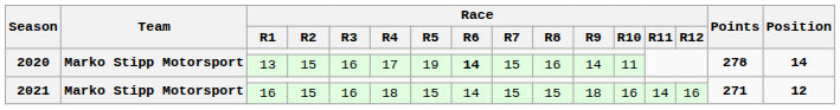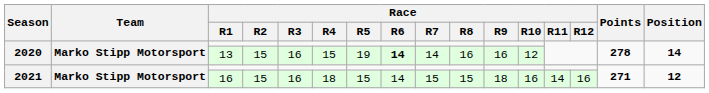 <table class="wikitable" style="text-align:center; font-size:85%;">
 <tr>
 <th rowspan="2">Season</th>
 <th rowspan="2">Team</th>
 <th colspan="12">Race</th>
 <th rowspan="2"><strong>Points</strong></th>
 <th rowspan="2">Position</th>
 </tr>
 <tr>
 <th style="width:2.5em">R1</th>
 <th style="width:2.5em">R2</th>
 <th style="width:2.5em">R3</th>
 <th style="width:2.5em">R4</th>
 <th style="width:2.5em">R5</th>
 <th style="width:2.5em">R6</th>
 <th style="width:2.5em">R7</th>
 <th style="width:2.5em">R8</th>
 <th style="width:2.5em">R9</th>
 <th>R10</th>
 <th>R11</th>
 <th>R12</th>
 </tr>
 <tr>
 <th rowspan="2">2020</th>
 <th rowspan="2">Marko Stipp Motorsport</th>
 <td colspan="2"></td>
 <td colspan="2"></td>
 <td colspan="2"></td>
 <td colspan="2"></td>
 <td colspan="2"></td>
 <td colspan="2" rowspan="2"></td>
 <td rowspan="2"><strong>278</strong></td>
 <td rowspan="2"><strong>14</strong></td>
 </tr>
 <tr>
 <td style="background:#DFFFDF;">13</td>
 <td style="background:#DFFFDF;">15</td>
 <td style="background:#DFFFDF;">16</td>
-<td style="background:#DFFFDF;">17</td>
+<td style="background:#DFFFDF;">15</td>
 <td style="background:#DFFFDF;">19</td>
 <td style="background:#DFFFDF;"><strong>14</strong></td>
-<td style="background:#DFFFDF;">15</td>
+<td style="background:#DFFFDF;">14</td>
 <td style="background:#DFFFDF;">16</td>
-<td style="background:#DFFFDF;">14</td>
-<td style="background:#DFFFDF;">11</td>
+<td style="background:#DFFFDF;">16</td>
+<td style="background:#DFFFDF;">12</td>
 </tr>
 <tr>
 <th rowspan="2">2021</th>
 <th rowspan="2">Marko Stipp Motorsport</th>
 <td colspan="2"></td>
 <td colspan="2"></td>
 <td colspan="2"></td>
 <td colspan="2"></td>
 <td colspan="2"></td>
 <td colspan="2"></td>
 <td rowspan="2"><strong>271</strong></td>
 <td rowspan="2"><strong>12</strong></td>
 </tr>
 <tr>
 <td style="background:#DFFFDF;">16</td>
 <td style="background:#DFFFDF;">15</td>
 <td style="background:#DFFFDF;">16</td>
 <td style="background:#DFFFDF;">18</td>
 <td style="background:#DFFFDF;">15</td>
 <td style="background:#DFFFDF;">14</td>
 <td style="background:#DFFFDF;">15</td>
 <td style="background:#DFFFDF;">15</td>
 <td style="background:#DFFFDF;">18</td>
 <td style="background:#DFFFDF;">16</td>
 <td style="background:#DFFFDF;">14</td>
 <td style="background:#DFFFDF;">16</td>
 </tr>
 </table>
